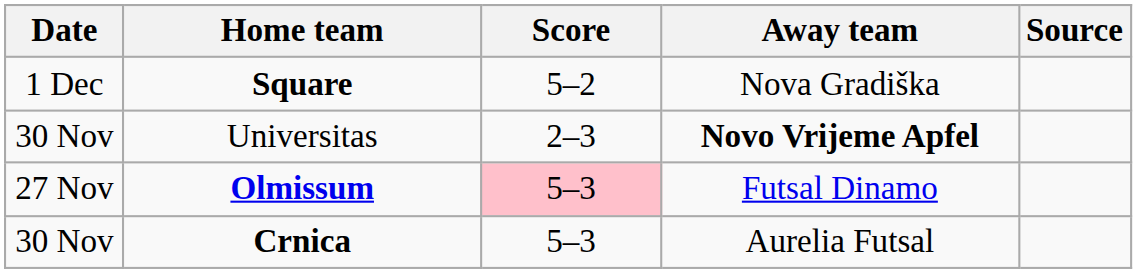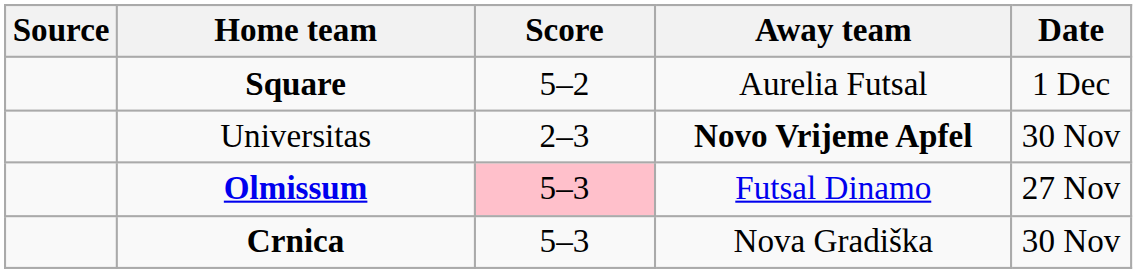 <table class="wikitable" style="text-align: center">
 <tr>
-<th width=50>Date</th>
+<th>Source</th>
 <th width=165>Home team</th>
 <th width=80>Score</th>
 <th width=165>Away team</th>
-<th>Source</th>
+<th width=50>Date</th>
 </tr>
 <tr>
-<td>1 Dec</td>
+<td></td>
 <td><strong>Square</strong></td>
 <td>5–2</td>
-<td>Nova Gradiška</td>
-<td></td>
+<td>Aurelia Futsal</td>
+<td>1 Dec</td>
 </tr>
 <tr>
-<td>30 Nov</td>
+<td></td>
 <td>Universitas</td>
 <td>2–3</td>
 <td><strong>Novo Vrijeme Apfel</strong></td>
-<td></td>
+<td>30 Nov</td>
 </tr>
 <tr>
-<td>27 Nov</td>
+<td></td>
 <td><a href='#'><strong>Olmissum</strong></a></td>
 <td style="background: pink;">5–3</td>
 <td><a href='#'>Futsal Dinamo</a></td>
-<td></td>
+<td>27 Nov</td>
 </tr>
 <tr>
-<td>30 Nov</td>
+<td></td>
 <td><strong>Crnica</strong></td>
 <td>5–3</td>
-<td>Aurelia Futsal</td>
-<td></td>
+<td>Nova Gradiška</td>
+<td>30 Nov</td>
 </tr>
 </table>
